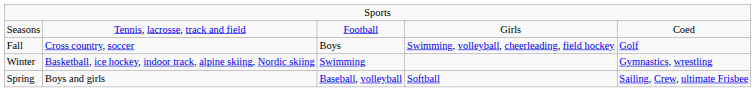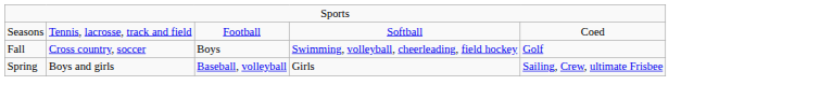 <table class="wikitable">
 <tr style="text-align:center;">
 <td colspan="5">Sports</td>
 </tr>
 <tr style="text-align:center;">
 <td>Seasons</td>
 <td><a href='#'>Tennis</a>, <a href='#'>lacrosse</a>, <a href='#'>track and field</a></td>
 <td><a href='#'>Football</a></td>
-<td>Girls</td>
+<td><a href='#'>Softball</a></td>
 <td>Coed</td>
 </tr>
 <tr>
 <td>Fall</td>
 <td><a href='#'>Cross country</a>, <a href='#'>soccer</a></td>
 <td>Boys</td>
 <td><a href='#'>Swimming</a>, <a href='#'>volleyball</a>, <a href='#'>cheerleading</a>, <a href='#'>field hockey</a></td>
 <td><a href='#'>Golf</a></td>
 </tr>
 <tr>
-<td>Winter</td>
-<td><a href='#'>Basketball</a>, <a href='#'>ice hockey</a>, <a href='#'>indoor track</a>, <a href='#'>alpine skiing</a>, <a href='#'>Nordic skiing</a></td>
-<td><a href='#'>Swimming</a></td>
-<td></td>
-<td><a href='#'>Gymnastics</a>, <a href='#'>wrestling</a></td>
-</tr>
-<tr>
 <td>Spring</td>
 <td>Boys and girls</td>
 <td><a href='#'>Baseball</a>, <a href='#'>volleyball</a></td>
-<td><a href='#'>Softball</a></td>
+<td>Girls</td>
 <td><a href='#'>Sailing</a>, <a href='#'>Crew</a>, <a href='#'>ultimate Frisbee</a></td>
 </tr>
 </table>
